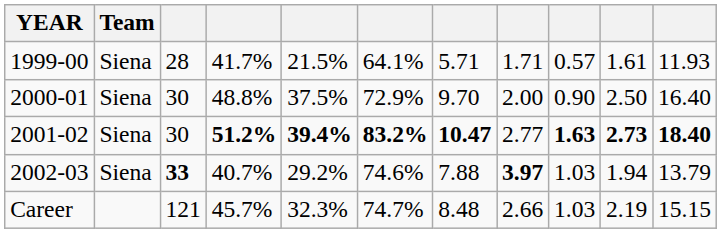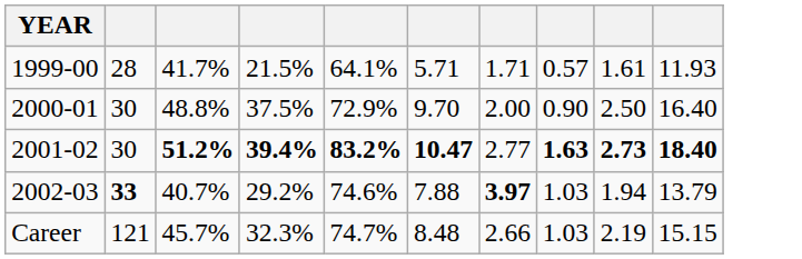 <table class="wikitable">
 <tr>
 <th>YEAR</th>
-<th>Team</th>
 <th scope="col"></th>
 <th scope="col"></th>
 <th scope="col"></th>
 <th scope="col"></th>
 <th scope="col"></th>
 <th scope="col"></th>
 <th scope="col"></th>
 <th scope="col"></th>
 <th scope="col"></th>
 </tr>
 <tr>
 <td>1999-00</td>
-<td>Siena</td>
 <td>28</td>
 <td>41.7%</td>
 <td>21.5%</td>
 <td>64.1%</td>
 <td>5.71</td>
 <td>1.71</td>
 <td>0.57</td>
 <td>1.61</td>
 <td>11.93</td>
 </tr>
 <tr>
 <td>2000-01</td>
-<td>Siena</td>
 <td>30</td>
 <td>48.8%</td>
 <td>37.5%</td>
 <td>72.9%</td>
 <td>9.70</td>
 <td>2.00</td>
 <td>0.90</td>
 <td>2.50</td>
 <td>16.40</td>
 </tr>
 <tr>
 <td>2001-02</td>
-<td>Siena</td>
 <td>30</td>
 <td><strong>51.2%</strong></td>
 <td><strong>39.4%</strong></td>
 <td><strong>83.2%</strong></td>
 <td><strong>10.47</strong></td>
 <td>2.77</td>
 <td><strong>1.63</strong></td>
 <td><strong>2.73</strong></td>
 <td><strong>18.40</strong></td>
 </tr>
 <tr>
 <td>2002-03</td>
-<td>Siena</td>
 <td><strong>33</strong></td>
 <td>40.7%</td>
 <td>29.2%</td>
 <td>74.6%</td>
 <td>7.88</td>
 <td><strong>3.97</strong></td>
 <td>1.03</td>
 <td>1.94</td>
 <td>13.79</td>
 </tr>
 <tr>
 <td>Career</td>
-<td></td>
 <td>121</td>
 <td>45.7%</td>
 <td>32.3%</td>
 <td>74.7%</td>
 <td>8.48</td>
 <td>2.66</td>
 <td>1.03</td>
 <td>2.19</td>
 <td>15.15</td>
 </tr>
 </table>
